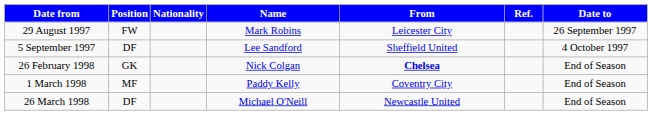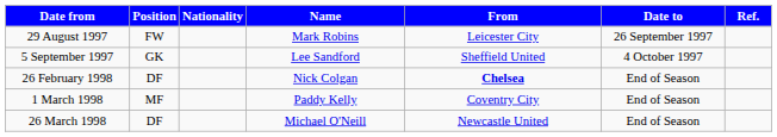 <table class="wikitable"  style="text-align:center; font-size:90%; ">
 <tr>
 <th style="background:#00f; color:white; width:150px;">Date from</th>
 <th style="background:#00f; color:white; width:50px;">Position</th>
 <th style="background:#00f; color:white; width:50px;">Nationality</th>
 <th style="background:#00f; color:white; width:200px;">Name</th>
 <th style="background:#00f; color:white; width:250px;">From</th>
+<th style="background:#00f; color:white; width:150px;">Date to</th>
 <th style="background:#00f; color:white; width:50px;">Ref.</th>
-<th style="background:#00f; color:white; width:150px;">Date to</th>
 </tr>
 <tr>
 <td>29 August 1997</td>
 <td>FW</td>
 <td></td>
 <td><a href='#'>Mark Robins</a></td>
 <td><a href='#'>Leicester City</a></td>
+<td>26 September 1997</td>
 <td></td>
-<td>26 September 1997</td>
 </tr>
 <tr>
 <td>5 September 1997</td>
-<td>DF</td>
+<td>GK</td>
 <td></td>
 <td><a href='#'>Lee Sandford</a></td>
 <td><a href='#'>Sheffield United</a></td>
+<td>4 October 1997</td>
 <td></td>
-<td>4 October 1997</td>
 </tr>
 <tr>
 <td>26 February 1998</td>
-<td>GK</td>
+<td>DF</td>
 <td></td>
 <td><a href='#'>Nick Colgan</a></td>
 <td><strong><a href='#'>Chelsea</a></strong></td>
+<td>End of Season</td>
 <td></td>
-<td>End of Season</td>
 </tr>
 <tr>
 <td>1 March 1998</td>
 <td>MF</td>
 <td></td>
 <td><a href='#'>Paddy Kelly</a></td>
 <td><a href='#'>Coventry City</a></td>
+<td>End of Season</td>
 <td></td>
-<td>End of Season</td>
 </tr>
 <tr>
 <td>26 March 1998</td>
 <td>DF</td>
 <td></td>
 <td><a href='#'>Michael O'Neill</a></td>
 <td><a href='#'>Newcastle United</a></td>
+<td>End of Season</td>
 <td></td>
-<td>End of Season</td>
 </tr>
 </table>
